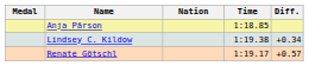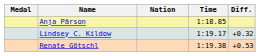 <table class=wikitable style="font-size:90%">
 <tr bgcolor="#E4E4E4">
 <th width=50>Medal</th>
 <th width=160>Name</th>
 <th width=80>Nation</th>
 <th width=60>Time</th>
 <th width=40>Diff.</th>
 </tr>
 <tr bgcolor="#F7F6A8">
 <td align="center"></td>
 <td><a href='#'>Anja Pärson</a></td>
 <td align="center"></td>
 <td align="right">1:18.85</td>
 <td align="right"></td>
 </tr>
 <tr bgcolor="#DCE5E5">
 <td align="center"></td>
 <td><a href='#'>Lindsey C. Kildow</a></td>
 <td align="center"></td>
-<td align="right">1:19.38</td>
-<td align="right">+0.34</td>
+<td align="right">1:19.17</td>
+<td align="right">+0.32</td>
 </tr>
 <tr bgcolor="#FFDAB9">
 <td align="center"></td>
 <td><a href='#'>Renate Götschl</a></td>
 <td align="center"></td>
-<td align="right">1:19.17</td>
-<td align="right">+0.57</td>
+<td align="right">1:19.38</td>
+<td align="right">+0.53</td>
 </tr>
 </table>
